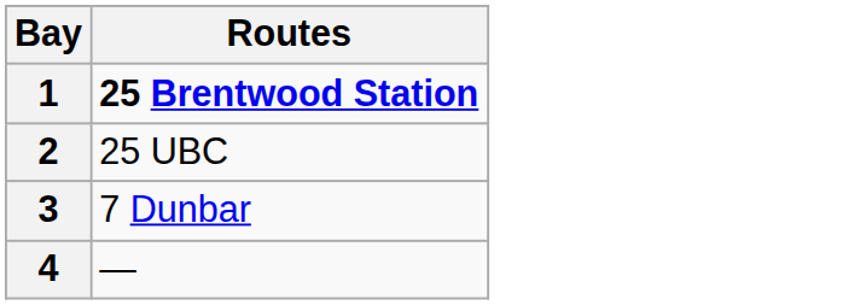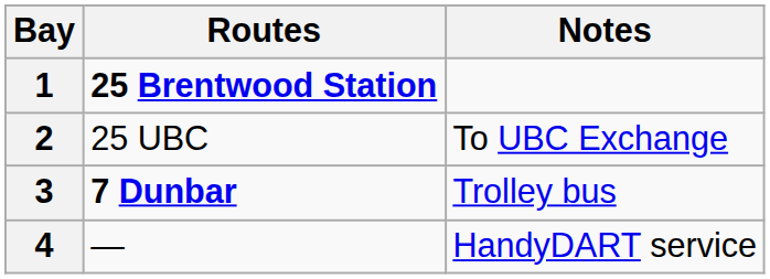 <table class="wikitable">
 <tr>
 <th>Bay</th>
 <th>Routes</th>
+<th>Notes</th>
 </tr>
 <tr>
 <th>1</th>
 <td><strong>25 <a href='#'>Brentwood Station</a></strong></td>
+<td></td>
 </tr>
 <tr>
 <th>2</th>
 <td>25 UBC</td>
+<td>To <a href='#'>UBC Exchange</a></td>
 </tr>
 <tr>
 <th>3</th>
-<td>7 <a href='#'>Dunbar</a></td>
+<td><strong>7 <a href='#'>Dunbar</a></strong></td>
+<td><a href='#'>Trolley bus</a></td>
 </tr>
 <tr>
 <th>4</th>
 <td>—</td>
+<td><a href='#'>HandyDART</a> service</td>
 </tr>
 </table>
